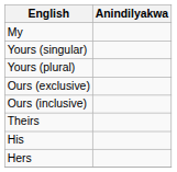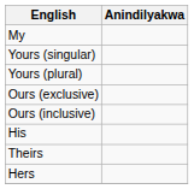 <table class="wikitable" border="1">
 <tr>
 <th><strong>English</strong></th>
 <th><strong>Anindilyakwa</strong></th>
 </tr>
 <tr>
 <td>My</td>
 <td></td>
 </tr>
 <tr>
 <td>Yours (singular)</td>
 <td></td>
 </tr>
 <tr>
 <td>Yours (plural)</td>
 <td></td>
 </tr>
 <tr>
 <td>Ours (exclusive)</td>
 <td></td>
 </tr>
 <tr>
 <td>Ours (inclusive)</td>
 <td></td>
 </tr>
 <tr>
-<td>Theirs</td>
+<td>His</td>
 <td></td>
 </tr>
 <tr>
-<td>His</td>
+<td>Theirs</td>
 <td></td>
 </tr>
 <tr>
 <td>Hers</td>
 <td></td>
 </tr>
 <tr>
 </tr>
 </table>
